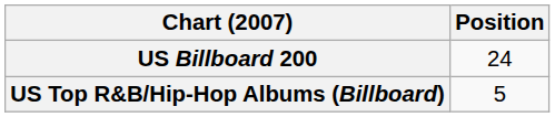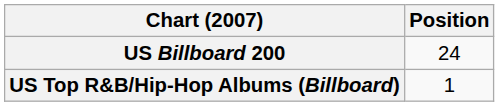 <table class="wikitable plainrowheaders" style="text-align:center">
 <tr>
 <th scope="col">Chart (2007)</th>
 <th scope="col">Position</th>
 </tr>
 <tr>
 <th scope="row">US <em>Billboard</em> 200</th>
 <td>24</td>
 </tr>
 <tr>
 <th scope="row">US Top R&B/Hip-Hop Albums (<em>Billboard</em>)</th>
-<td>5</td>
+<td>1</td>
 </tr>
 </table>
